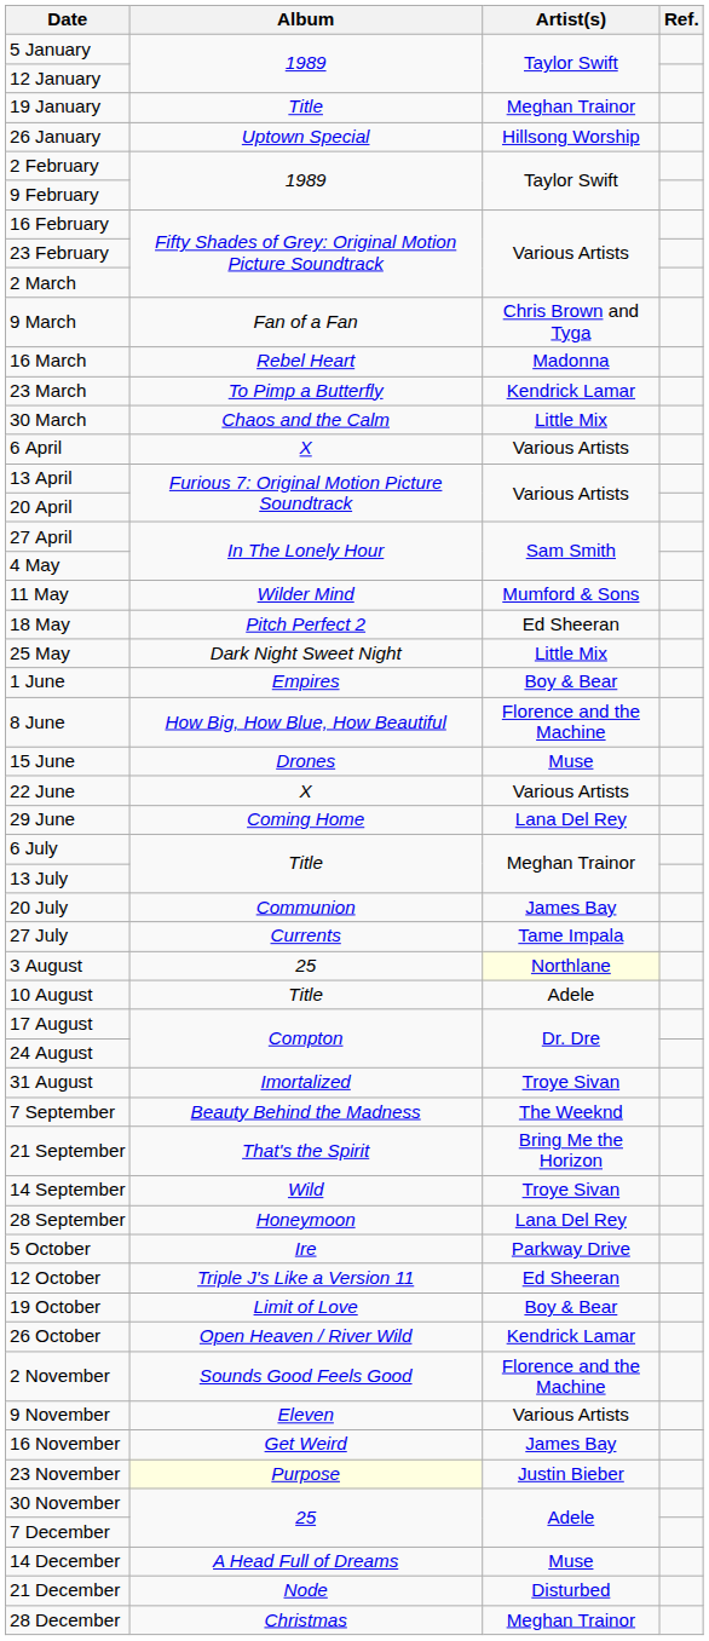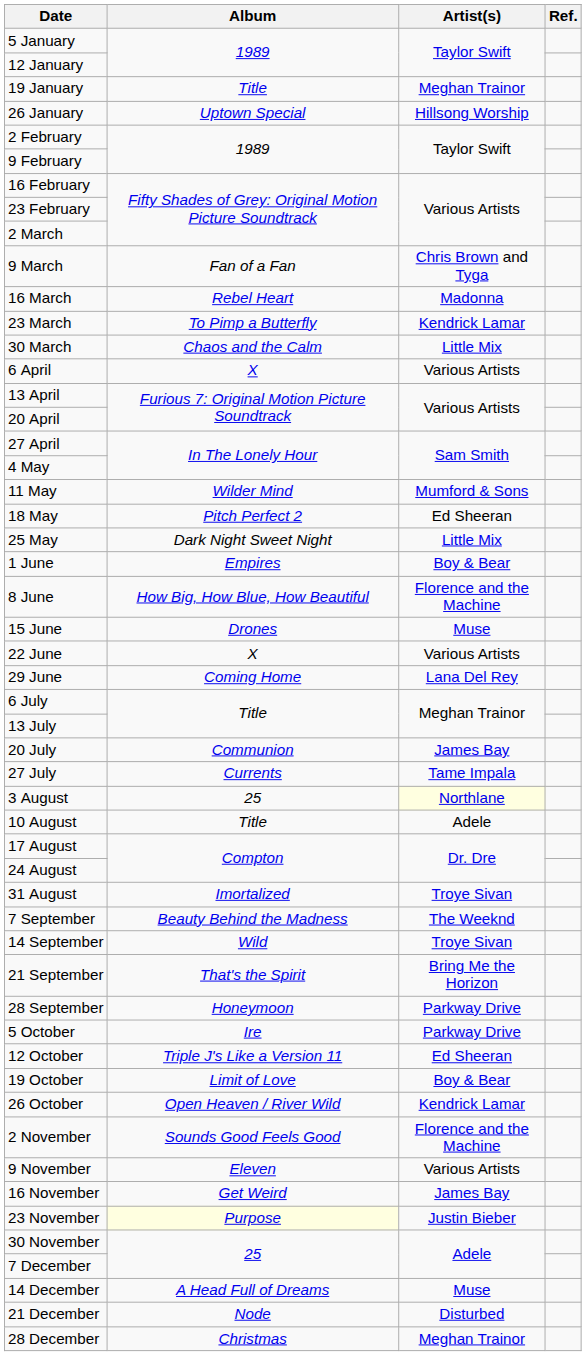 <table class="wikitable">
 <tr>
 <th style="text-align: center;">Date</th>
 <th style="text-align: center;">Album</th>
 <th style="text-align: center;">Artist(s)</th>
 <th style="text-align: center;">Ref.</th>
 </tr>
 <tr>
 <td>5 January</td>
 <td rowspan="2" style="text-align: center;"><em><a href='#'>1989</a></em></td>
 <td rowspan="2" style="text-align: center;"><a href='#'>Taylor Swift</a></td>
 <td style="text-align: center;"></td>
 </tr>
 <tr>
 <td>12 January</td>
 <td style="text-align: center;"></td>
 </tr>
 <tr>
 <td>19 January</td>
 <td style="text-align: center;"><em><a href='#'>Title</a></em></td>
 <td style="text-align: center;"><a href='#'>Meghan Trainor</a></td>
 <td style="text-align: center;"></td>
 </tr>
 <tr>
 <td>26 January</td>
 <td style="text-align: center;"><em><a href='#'>Uptown Special</a></em></td>
 <td style="text-align: center;"><a href='#'>Hillsong Worship</a></td>
 <td style="text-align: center;"></td>
 </tr>
 <tr>
 <td>2 February</td>
 <td rowspan="2" style="text-align: center;"><em>1989</em></td>
 <td rowspan="2" style="text-align: center;">Taylor Swift</td>
 <td style="text-align: center;"></td>
 </tr>
 <tr>
 <td>9 February</td>
 <td style="text-align: center;"></td>
 </tr>
 <tr>
 <td>16 February</td>
 <td rowspan="3" style="text-align: center;"><em><a href='#'>Fifty Shades of Grey: Original Motion Picture Soundtrack</a></em></td>
 <td rowspan="3" style="text-align: center;">Various Artists</td>
 <td style="text-align: center;"></td>
 </tr>
 <tr>
 <td>23 February</td>
 <td style="text-align: center;"></td>
 </tr>
 <tr>
 <td>2 March</td>
 <td style="text-align: center;"></td>
 </tr>
 <tr>
 <td>9 March</td>
 <td style="text-align: center;"><em>Fan of a Fan</em></td>
 <td style="text-align: center;"><a href='#'>Chris Brown</a> and <a href='#'>Tyga</a></td>
 <td style="text-align: center;"></td>
 </tr>
 <tr>
 <td>16 March</td>
 <td style="text-align: center;"><em><a href='#'>Rebel Heart</a></em></td>
 <td style="text-align: center;"><a href='#'>Madonna</a></td>
 <td style="text-align: center;"></td>
 </tr>
 <tr>
 <td>23 March</td>
 <td style="text-align: center;"><em><a href='#'>To Pimp a Butterfly</a></em></td>
 <td style="text-align: center;"><a href='#'>Kendrick Lamar</a></td>
 <td style="text-align: center;"></td>
 </tr>
 <tr>
 <td>30 March</td>
 <td style="text-align: center;"><em><a href='#'>Chaos and the Calm</a></em></td>
 <td style="text-align: center;"><a href='#'>Little Mix</a></td>
 <td style="text-align: center;"></td>
 </tr>
 <tr>
 <td>6 April</td>
 <td style="text-align: center;"><em><a href='#'>X</a></em></td>
 <td style="text-align: center;">Various Artists</td>
 <td style="text-align: center;"></td>
 </tr>
 <tr>
 <td>13 April</td>
 <td rowspan="2" style="text-align: center;"><em><a href='#'>Furious 7: Original Motion Picture Soundtrack</a></em></td>
 <td rowspan="2" style="text-align: center;">Various Artists</td>
 <td style="text-align: center;"></td>
 </tr>
 <tr>
 <td>20 April</td>
 <td style="text-align: center;"></td>
 </tr>
 <tr>
 <td>27 April</td>
 <td rowspan="2" style="text-align: center;"><em><a href='#'>In The Lonely Hour</a></em></td>
 <td rowspan="2" style="text-align: center;"><a href='#'>Sam Smith</a></td>
 <td style="text-align: center;"></td>
 </tr>
 <tr>
 <td>4 May</td>
 <td style="text-align: center;"></td>
 </tr>
 <tr>
 <td>11 May</td>
 <td style="text-align: center;"><em><a href='#'>Wilder Mind</a></em></td>
 <td style="text-align: center;"><a href='#'>Mumford & Sons</a></td>
 <td style="text-align: center;"></td>
 </tr>
 <tr>
 <td>18 May</td>
 <td style="text-align: center;"><em><a href='#'>Pitch Perfect 2</a></em></td>
 <td style="text-align: center;">Ed Sheeran</td>
 <td style="text-align: center;"></td>
 </tr>
 <tr>
 <td>25 May</td>
 <td style="text-align: center;"><em>Dark Night Sweet Night</em></td>
 <td style="text-align: center;"><a href='#'>Little Mix</a></td>
 <td style="text-align: center;"></td>
 </tr>
 <tr>
 <td>1 June</td>
 <td style="text-align: center;"><em><a href='#'>Empires</a></em></td>
 <td style="text-align: center;"><a href='#'>Boy & Bear</a></td>
 <td style="text-align: center;"></td>
 </tr>
 <tr>
 <td>8 June</td>
 <td style="text-align: center;"><em><a href='#'>How Big, How Blue, How Beautiful</a></em></td>
 <td style="text-align: center;"><a href='#'>Florence and the Machine</a></td>
 <td style="text-align: center;"></td>
 </tr>
 <tr>
 <td>15 June</td>
 <td style="text-align: center;"><em><a href='#'>Drones</a></em></td>
 <td style="text-align: center;"><a href='#'>Muse</a></td>
 <td style="text-align: center;"></td>
 </tr>
 <tr>
 <td>22 June</td>
 <td style="text-align: center;"><em>X</em></td>
 <td style="text-align: center;">Various Artists</td>
 <td style="text-align: center;"></td>
 </tr>
 <tr>
 <td>29 June</td>
 <td style="text-align: center;"><em><a href='#'>Coming Home</a></em></td>
 <td style="text-align: center;"><a href='#'>Lana Del Rey</a></td>
 <td style="text-align: center;"></td>
 </tr>
 <tr>
 <td>6 July</td>
 <td rowspan="2" style="text-align: center;"><em>Title</em></td>
 <td rowspan="2" style="text-align: center;">Meghan Trainor</td>
 <td style="text-align: center;"></td>
 </tr>
 <tr>
 <td>13 July</td>
 <td style="text-align: center;"></td>
 </tr>
 <tr>
 <td>20 July</td>
 <td style="text-align: center;"><em><a href='#'>Communion</a></em></td>
 <td style="text-align: center;"><a href='#'>James Bay</a></td>
 <td style="text-align: center;"></td>
 </tr>
 <tr>
 <td>27 July</td>
 <td style="text-align: center;"><em><a href='#'>Currents</a></em></td>
 <td style="text-align: center;"><a href='#'>Tame Impala</a></td>
 <td style="text-align: center;"></td>
 </tr>
 <tr>
 <td>3 August</td>
 <td style="text-align: center;"><em>25</em></td>
 <td style="background: lightyellow; text-align: center;"><a href='#'>Northlane</a></td>
 <td style="text-align: center;"></td>
 </tr>
 <tr>
 <td>10 August</td>
 <td style="text-align: center;"><em>Title</em></td>
 <td style="text-align: center;">Adele</td>
 <td style="text-align: center;"></td>
 </tr>
 <tr>
 <td>17 August</td>
 <td rowspan="2" style="text-align: center;"><em><a href='#'>Compton</a></em></td>
 <td rowspan="2" style="text-align: center;"><a href='#'>Dr. Dre</a></td>
 <td style="text-align: center;"></td>
 </tr>
 <tr>
 <td>24 August</td>
 <td style="text-align: center;"></td>
 </tr>
 <tr>
 <td>31 August</td>
 <td style="text-align: center;"><em><a href='#'>Imortalized</a></em></td>
 <td style="text-align: center;"><a href='#'>Troye Sivan</a></td>
 <td style="text-align: center;"></td>
 </tr>
 <tr>
 <td>7 September</td>
 <td style="text-align: center;"><em><a href='#'>Beauty Behind the Madness</a></em></td>
 <td style="text-align: center;"><a href='#'>The Weeknd</a></td>
 <td style="text-align: center;"></td>
 </tr>
 <tr>
+<td>14 September</td>
+<td style="text-align: center;"><em><a href='#'>Wild</a></em></td>
+<td style="text-align: center;"><a href='#'>Troye Sivan</a></td>
+<td style="text-align: center;"></td>
+</tr>
+<tr>
 <td>21 September</td>
 <td style="text-align: center;"><em><a href='#'>That's the Spirit</a></em></td>
 <td style="text-align: center;"><a href='#'>Bring Me the Horizon</a></td>
 <td style="text-align: center;"></td>
 </tr>
 <tr>
-<td>14 September</td>
-<td style="text-align: center;"><em><a href='#'>Wild</a></em></td>
-<td style="text-align: center;"><a href='#'>Troye Sivan</a></td>
-<td style="text-align: center;"></td>
-</tr>
-<tr>
 <td>28 September</td>
 <td style="text-align: center;"><em><a href='#'>Honeymoon</a></em></td>
-<td style="text-align: center;"><a href='#'>Lana Del Rey</a></td>
+<td style="text-align: center;"><a href='#'>Parkway Drive</a></td>
 <td style="text-align: center;"></td>
 </tr>
 <tr>
 <td>5 October</td>
 <td style="text-align: center;"><em><a href='#'>Ire</a></em></td>
 <td style="text-align: center;"><a href='#'>Parkway Drive</a></td>
 <td style="text-align: center;"></td>
 </tr>
 <tr>
 <td>12 October</td>
 <td style="text-align: center;"><em><a href='#'>Triple J's Like a Version 11</a></em></td>
 <td style="text-align: center;"><a href='#'>Ed Sheeran</a></td>
 <td style="text-align: center;"></td>
 </tr>
 <tr>
 <td>19 October</td>
 <td style="text-align: center;"><em><a href='#'>Limit of Love</a></em></td>
 <td style="text-align: center;"><a href='#'>Boy & Bear</a></td>
 <td style="text-align: center;"></td>
 </tr>
 <tr a>
 <td>26 October</td>
 <td style="text-align: center;"><em><a href='#'>Open Heaven / River Wild</a></em></td>
 <td style="text-align: center;"><a href='#'>Kendrick Lamar</a></td>
 <td style="text-align: center;"></td>
 </tr>
 <tr>
 <td>2 November</td>
 <td style="text-align: center;"><em><a href='#'>Sounds Good Feels Good</a></em></td>
 <td style="text-align: center;"><a href='#'>Florence and the Machine</a></td>
 <td style="text-align: center;"></td>
 </tr>
 <tr>
 <td>9 November</td>
 <td style="text-align: center;"><em><a href='#'>Eleven</a></em></td>
 <td style="text-align: center;">Various Artists</td>
 <td style="text-align: center;"></td>
 </tr>
 <tr>
 <td>16 November</td>
 <td style="text-align: center;"><em><a href='#'>Get Weird</a></em></td>
 <td style="text-align: center;"><a href='#'>James Bay</a></td>
 <td style="text-align: center;"></td>
 </tr>
 <tr>
 <td>23 November</td>
 <td style="background: lightyellow; text-align: center;"><em><a href='#'>Purpose</a></em></td>
 <td style="text-align: center;"><a href='#'>Justin Bieber</a></td>
 <td style="text-align: center;"></td>
 </tr>
 <tr>
 <td>30 November</td>
 <td rowspan="2" style="text-align: center;"><em><a href='#'>25</a></em></td>
 <td rowspan="2" style="text-align: center;"><a href='#'>Adele</a></td>
 <td style="text-align: center;"></td>
 </tr>
 <tr>
 <td>7 December</td>
 <td style="text-align: center;"></td>
 </tr>
 <tr>
 <td>14 December</td>
 <td style="text-align: center;"><em><a href='#'>A Head Full of Dreams</a></em></td>
 <td style="text-align: center;"><a href='#'>Muse</a></td>
 <td style="text-align: center;"></td>
 </tr>
 <tr>
 <td>21 December</td>
 <td style="text-align: center;"><em><a href='#'>Node</a></em></td>
 <td style="text-align: center;"><a href='#'>Disturbed</a></td>
 <td style="text-align: center;"></td>
 </tr>
 <tr>
 <td>28 December</td>
 <td style="text-align: center;"><em><a href='#'>Christmas</a></em></td>
 <td style="text-align: center;"><a href='#'>Meghan Trainor</a></td>
 <td style="text-align: center;"></td>
 </tr>
 </table>
